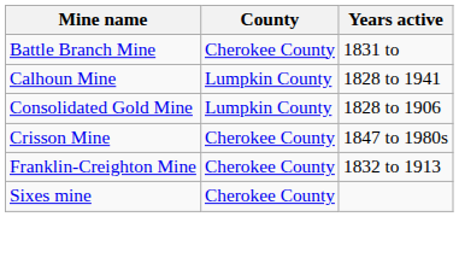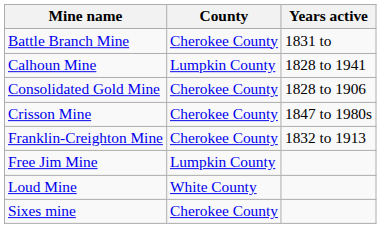 <table class="sortable wikitable">
 <tr>
 <th>Mine name</th>
 <th>County</th>
 <th>Years active</th>
 </tr>
 <tr>
 <td><a href='#'>Battle Branch Mine</a></td>
 <td><a href='#'>Cherokee County</a></td>
 <td>1831 to</td>
 </tr>
 <tr>
 <td><a href='#'>Calhoun Mine</a></td>
 <td><a href='#'>Lumpkin County</a></td>
 <td>1828 to 1941</td>
 </tr>
 <tr>
 <td><a href='#'>Consolidated Gold Mine</a></td>
-<td><a href='#'>Lumpkin County</a></td>
+<td><a href='#'>Cherokee County</a></td>
 <td>1828 to 1906</td>
 </tr>
 <tr>
 <td><a href='#'>Crisson Mine</a></td>
 <td><a href='#'>Cherokee County</a></td>
 <td>1847 to 1980s</td>
 </tr>
 <tr>
 <td><a href='#'>Franklin-Creighton Mine</a></td>
 <td><a href='#'>Cherokee County</a></td>
 <td>1832 to 1913</td>
 </tr>
 <tr>
+<td><a href='#'>Free Jim Mine</a></td>
+<td><a href='#'>Lumpkin County</a></td>
+<td></td>
+</tr>
+<tr>
+<td><a href='#'>Loud Mine</a></td>
+<td><a href='#'>White County</a></td>
+<td></td>
+</tr>
+<tr>
 <td><a href='#'>Sixes mine</a></td>
 <td><a href='#'>Cherokee County</a></td>
 <td></td>
 </tr>
 </table>
